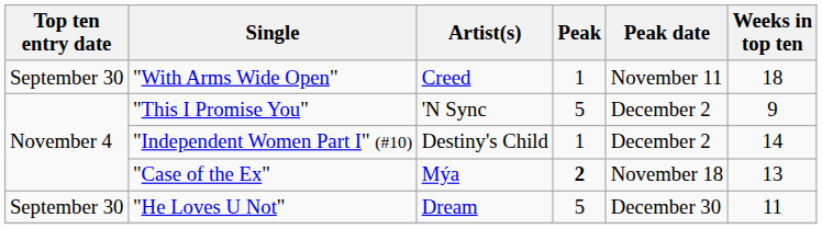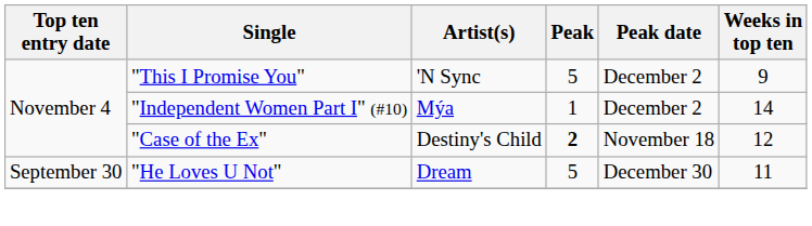 <table class="wikitable sortable">
 <tr>
 <th>Top ten<br>entry date</th>
 <th>Single</th>
 <th>Artist(s)</th>
 <th>Peak</th>
 <th>Peak date</th>
 <th>Weeks in<br>top ten</th>
-</tr>
-<tr>
-<td>September 30</td>
-<td>"<a href='#'>With Arms Wide Open</a>"</td>
-<td><a href='#'>Creed</a></td>
-<td align=center>1</td>
-<td>November 11</td>
-<td align=center>18</td>
 </tr>
 <tr>
 <td rowspan="3">November 4</td>
 <td>"<a href='#'>This I Promise You</a>"</td>
 <td>'N Sync</td>
 <td align=center>5</td>
 <td>December 2</td>
 <td align=center>9</td>
 </tr>
 <tr>
 <td>"<a href='#'>Independent Women Part I</a>" <small>(#10)</small></td>
-<td>Destiny's Child</td>
+<td><a href='#'>Mýa</a></td>
 <td align=center>1</td>
 <td>December 2</td>
 <td align=center>14</td>
 </tr>
 <tr>
 <td>"<a href='#'>Case of the Ex</a>"</td>
-<td><a href='#'>Mýa</a></td>
+<td>Destiny's Child</td>
 <td align=center><strong>2</strong></td>
 <td>November 18</td>
-<td align=center>13</td>
+<td align=center>12</td>
 </tr>
 <tr>
 <td>September 30</td>
 <td>"<a href='#'>He Loves U Not</a>"</td>
 <td><a href='#'>Dream</a></td>
 <td align=center>5</td>
 <td>December 30</td>
 <td align=center>11</td>
 </tr>
 <tr>
 </tr>
 </table>
